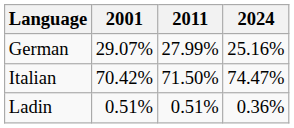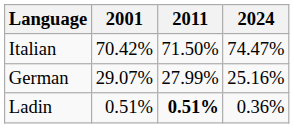 <table class="wikitable">
 <tr>
 <th>Language</th>
 <th>2001</th>
 <th>2011</th>
 <th>2024</th>
 </tr>
 <tr>
+<td>Italian</td>
+<td align="right">70.42%</td>
+<td align="right">71.50%</td>
+<td align="right">74.47%</td>
+</tr>
+<tr>
 <td>German</td>
 <td align="right">29.07%</td>
 <td align="right">27.99%</td>
 <td align="right">25.16%</td>
 </tr>
 <tr>
-<td>Italian</td>
-<td align="right">70.42%</td>
-<td align="right">71.50%</td>
-<td align="right">74.47%</td>
-</tr>
-<tr>
 <td>Ladin</td>
 <td align="right">0.51%</td>
-<td align="right">0.51%</td>
+<td align="right"><strong>0.51%</strong></td>
 <td align="right">0.36%</td>
 </tr>
 </table>
